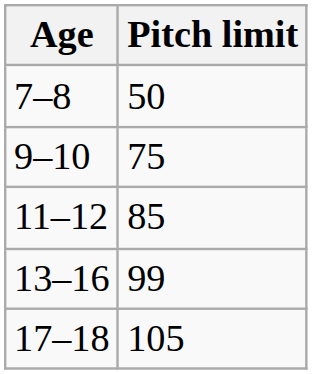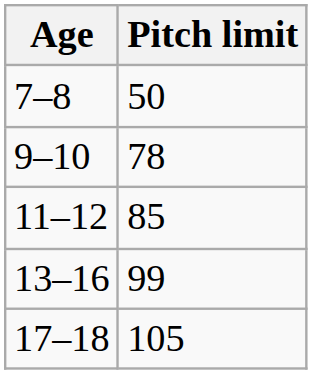 <table class="wikitable">
 <tr>
 <th>Age</th>
 <th>Pitch limit</th>
 </tr>
 <tr>
 <td>7–8</td>
 <td>50</td>
 </tr>
 <tr>
 <td>9–10</td>
-<td>75</td>
+<td>78</td>
 </tr>
 <tr>
 <td>11–12</td>
 <td>85</td>
 </tr>
 <tr>
 <td>13–16</td>
 <td>99</td>
 </tr>
 <tr>
 <td>17–18</td>
 <td>105</td>
 </tr>
 </table>
